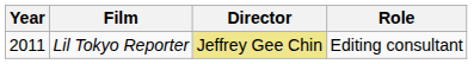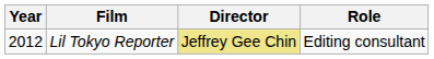 <table class="wikitable">
 <tr>
 <th>Year</th>
 <th>Film</th>
 <th>Director</th>
 <th>Role</th>
 </tr>
 <tr>
-<td>2011</td>
+<td>2012</td>
 <td><em>Lil Tokyo Reporter</em></td>
 <td style="background: khaki;">Jeffrey Gee Chin</td>
 <td>Editing consultant</td>
 </tr>
 </table>
